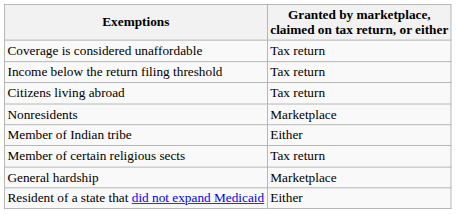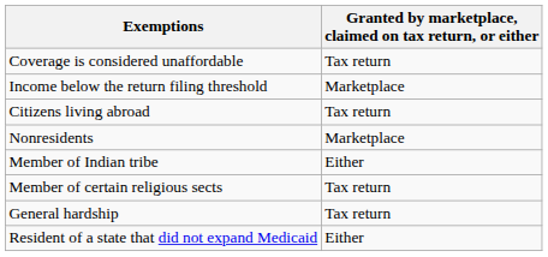 <table class="wikitable">
 <tr>
 <th>Exemptions</th>
 <th>Granted by marketplace,<br>claimed on tax return, or either</th>
 </tr>
 <tr>
 <td>Coverage is considered unaffordable</td>
 <td>Tax return</td>
 </tr>
 <tr>
 <td>Income below the return filing threshold</td>
-<td>Tax return</td>
+<td>Marketplace</td>
 </tr>
 <tr>
 <td>Citizens living abroad</td>
 <td>Tax return</td>
 </tr>
 <tr>
 <td>Nonresidents</td>
 <td>Marketplace</td>
 </tr>
 <tr>
 <td>Member of Indian tribe</td>
 <td>Either</td>
 </tr>
 <tr>
 <td>Member of certain religious sects</td>
 <td>Tax return</td>
 </tr>
 <tr>
 <td>General hardship</td>
-<td>Marketplace</td>
+<td>Tax return</td>
 </tr>
 <tr>
 <td>Resident of a state that <a href='#'>did not expand Medicaid</a></td>
 <td>Either</td>
 </tr>
 </table>
